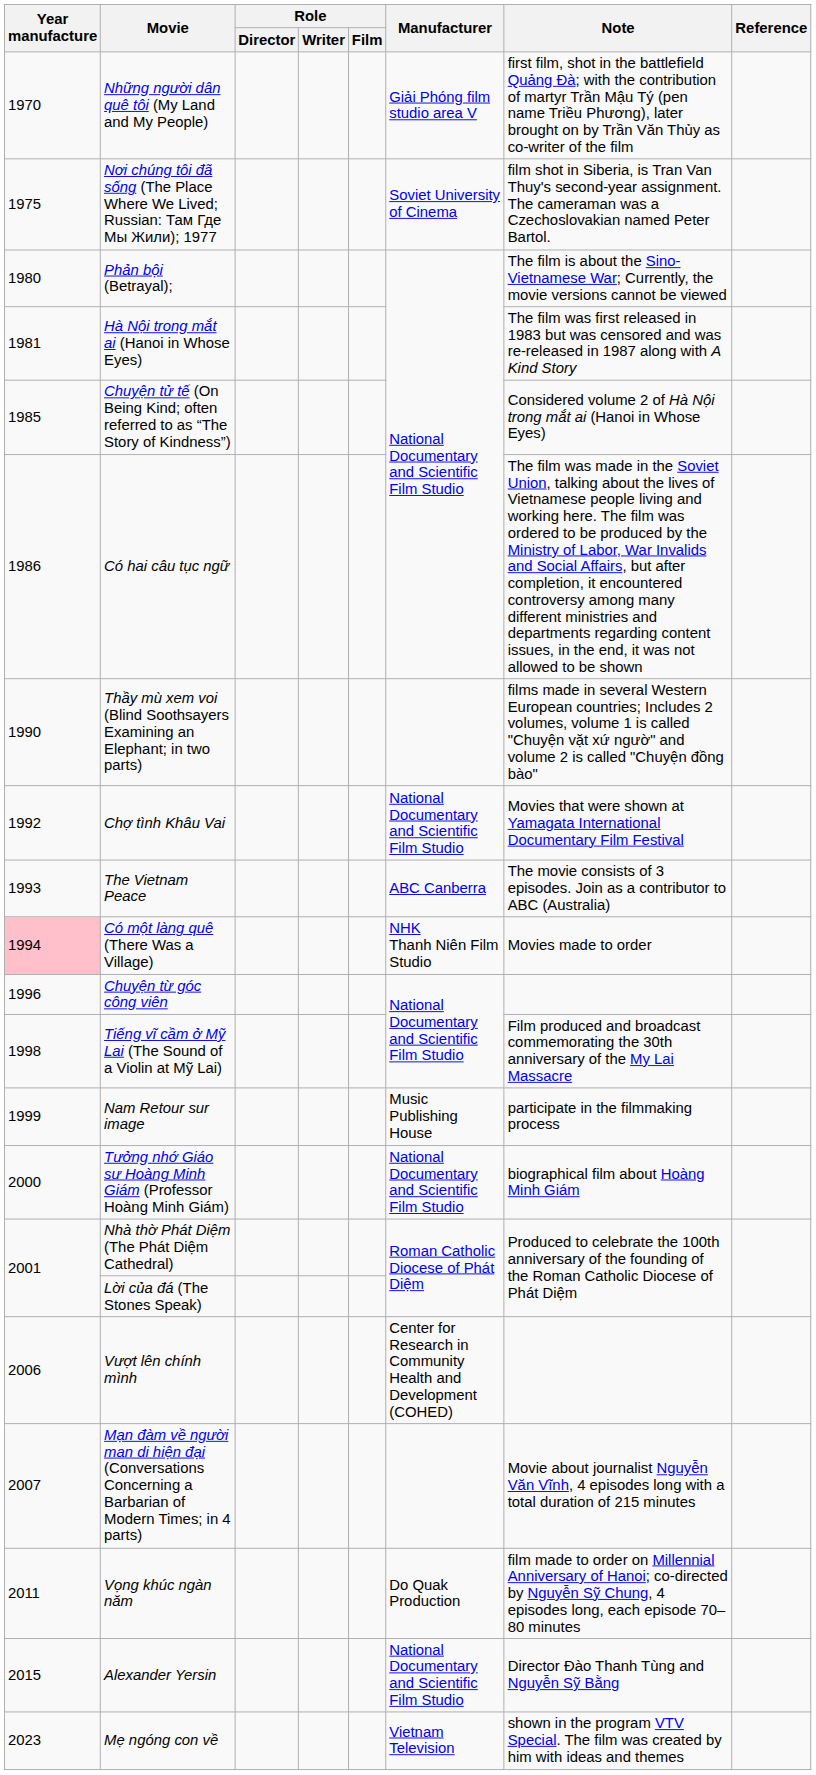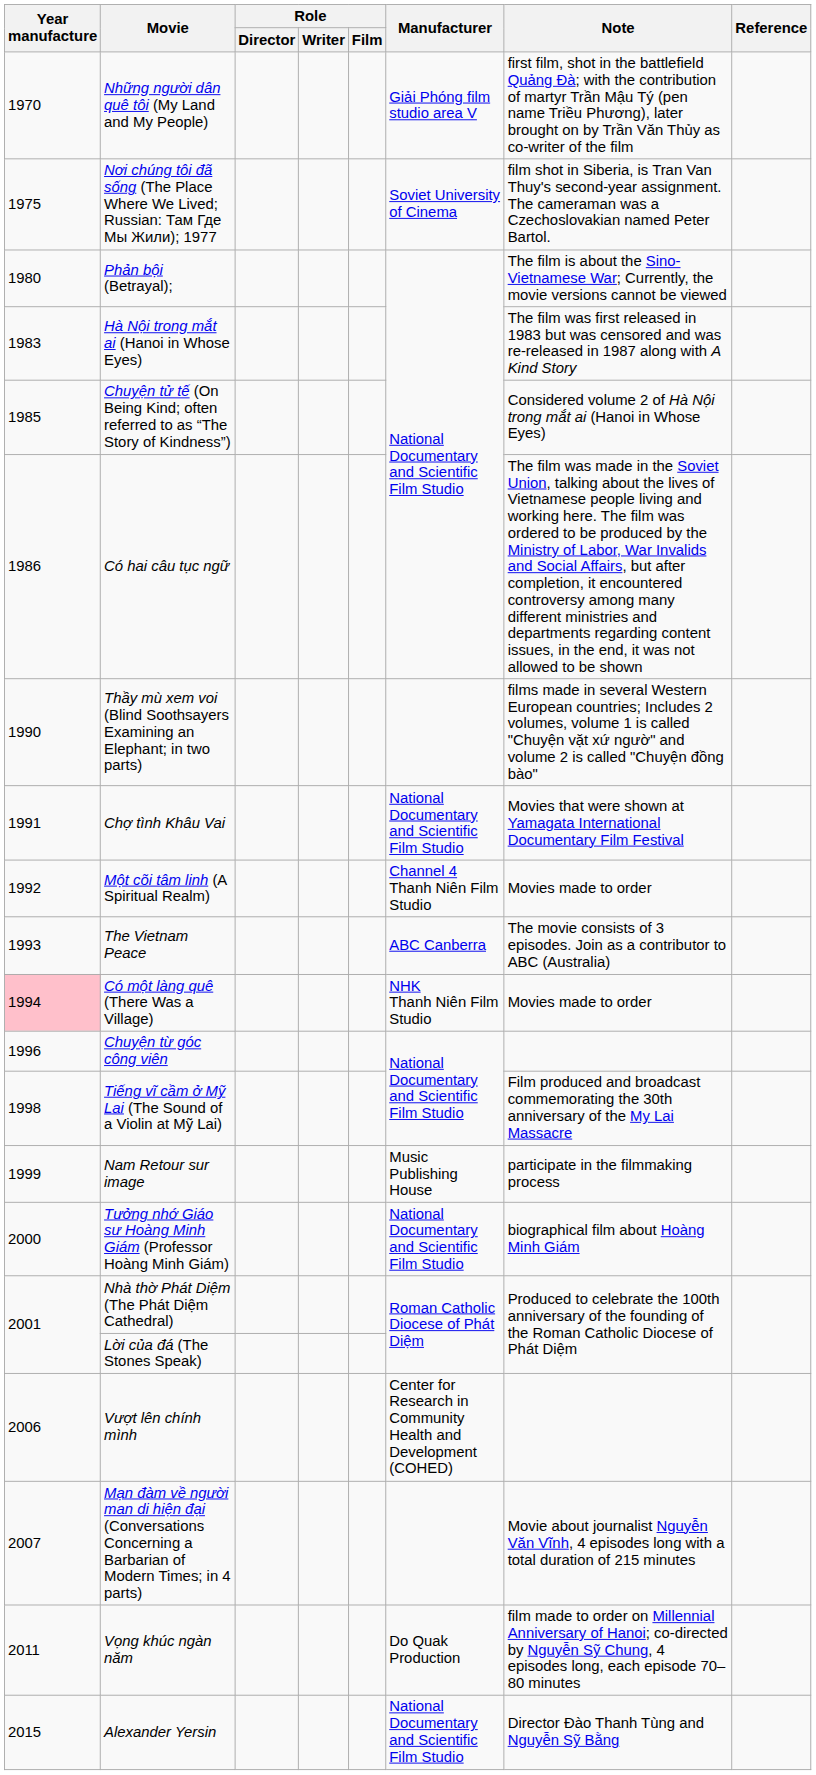 <table class="wikitable">
 <tr>
 <th rowspan="2">Year<br>manufacture</th>
 <th rowspan="2">Movie</th>
 <th colspan="3">Role</th>
 <th rowspan="2">Manufacturer</th>
 <th rowspan="2">Note</th>
 <th rowspan="2">Reference</th>
 </tr>
 <tr>
 <th>Director</th>
 <th>Writer</th>
 <th>Film</th>
 </tr>
 <tr>
 <td>1970</td>
 <td><em><a href='#'>Những người dân quê tôi</a></em> (My Land and My People)</td>
 <td></td>
 <td></td>
 <td></td>
 <td><a href='#'>Giải Phóng film studio area V</a></td>
 <td>first film, shot in the battlefield <a href='#'>Quảng Đà</a>; with the contribution of martyr Trần Mậu Tý (pen name Triều Phương), later brought on by Trần Văn Thủy as co-writer of the film</td>
 <td></td>
 </tr>
 <tr>
 <td>1975</td>
 <td><em><a href='#'>Nơi chúng tôi đã sống</a></em> (The Place Where We Lived; Russian: Там Где Мы Жили); 1977</td>
 <td></td>
 <td></td>
 <td></td>
 <td><a href='#'>Soviet University of Cinema</a></td>
 <td>film shot in Siberia, is Tran Van Thuy's second-year assignment. The cameraman was a Czechoslovakian named Peter Bartol.</td>
 <td></td>
 </tr>
 <tr>
 <td>1980</td>
 <td><em><a href='#'>Phản bội</a></em> (Betrayal);</td>
 <td></td>
 <td></td>
 <td></td>
 <td rowspan="4"><a href='#'>National Documentary and Scientific Film Studio</a></td>
 <td>The film is about the <a href='#'>Sino-Vietnamese War</a>; Currently, the movie versions cannot be viewed</td>
 <td></td>
 </tr>
 <tr>
-<td>1981</td>
+<td>1983</td>
 <td><em><a href='#'>Hà Nội trong mắt ai</a></em> (Hanoi in Whose Eyes)</td>
 <td></td>
 <td></td>
 <td></td>
 <td>The film was first released in 1983 but was censored and was re-released in 1987 along with <em>A Kind Story</em></td>
 <td></td>
 </tr>
 <tr>
 <td>1985</td>
 <td><em><a href='#'>Chuyện tử tế</a></em> (On Being Kind; often referred to as “The Story of Kindness”)</td>
 <td></td>
 <td></td>
 <td></td>
 <td>Considered volume 2 of <em>Hà Nội trong mắt ai</em> (Hanoi in Whose Eyes)</td>
 <td></td>
 </tr>
 <tr>
 <td>1986</td>
 <td><em>Có hai câu tục ngữ</em></td>
 <td></td>
 <td></td>
 <td></td>
 <td>The film was made in the <a href='#'>Soviet Union</a>, talking about the lives of Vietnamese people living and working here. The film was ordered to be produced by the <a href='#'>Ministry of Labor, War Invalids and Social Affairs</a>, but after completion, it encountered controversy among many different ministries and departments regarding content issues, in the end, it was not allowed to be shown</td>
 <td></td>
 </tr>
 <tr>
 <td>1990</td>
 <td><em>Thầy mù xem voi</em> (Blind Soothsayers Examining an Elephant; in two parts)</td>
 <td></td>
 <td></td>
 <td></td>
 <td></td>
 <td>films made in several Western European countries; Includes 2 volumes, volume 1 is called "Chuyện vặt xứ ngườ" and volume 2 is called "Chuyện đồng bào"</td>
 <td></td>
 </tr>
 <tr>
-<td>1992</td>
+<td>1991</td>
 <td><em>Chợ tình Khâu Vai</em></td>
 <td></td>
 <td></td>
 <td></td>
 <td><a href='#'>National Documentary and Scientific Film Studio</a></td>
 <td>Movies that were shown at <a href='#'>Yamagata International Documentary Film Festival</a></td>
+<td></td>
+</tr>
+<tr>
+<td>1992</td>
+<td><em><a href='#'>Một cõi tâm linh</a></em> (A Spiritual Realm)</td>
+<td></td>
+<td></td>
+<td></td>
+<td><a href='#'>Channel 4</a><br>Thanh Niên Film Studio</td>
+<td>Movies made to order</td>
 <td></td>
 </tr>
 <tr>
 <td>1993</td>
 <td><em>The Vietnam Peace</em></td>
 <td></td>
 <td></td>
 <td></td>
 <td><a href='#'>ABC Canberra</a></td>
 <td>The movie consists of 3 episodes. Join as a contributor to ABC (Australia)</td>
 <td></td>
 </tr>
 <tr>
 <td style="background: pink;">1994</td>
 <td><em><a href='#'>Có một làng quê</a></em> (There Was a Village)</td>
 <td></td>
 <td></td>
 <td></td>
 <td><a href='#'>NHK</a><br>Thanh Niên Film Studio</td>
 <td>Movies made to order</td>
 <td></td>
 </tr>
 <tr>
 <td>1996</td>
 <td><em><a href='#'>Chuyện từ góc công viên</a></em></td>
 <td></td>
 <td></td>
 <td></td>
 <td rowspan="2"><a href='#'>National Documentary and Scientific Film Studio</a></td>
 <td></td>
 <td></td>
 </tr>
 <tr>
 <td>1998</td>
 <td><em><a href='#'>Tiếng vĩ cầm ở Mỹ Lai</a></em> (The Sound of a Violin at Mỹ Lai)</td>
 <td></td>
 <td></td>
 <td></td>
 <td>Film produced and broadcast commemorating the 30th anniversary of the <a href='#'>My Lai Massacre</a></td>
 <td></td>
 </tr>
 <tr>
 <td>1999</td>
 <td><em>Nam Retour sur image</em></td>
 <td></td>
 <td></td>
 <td></td>
 <td>Music Publishing House</td>
 <td>participate in the filmmaking process</td>
 <td></td>
 </tr>
 <tr>
 <td>2000</td>
 <td><em><a href='#'>Tưởng nhớ Giáo sư Hoàng Minh Giám</a></em> (Professor Hoàng Minh Giám)</td>
 <td></td>
 <td></td>
 <td></td>
 <td><a href='#'>National Documentary and Scientific Film Studio</a></td>
 <td>biographical film about <a href='#'>Hoàng Minh Giám</a></td>
 <td></td>
 </tr>
 <tr>
 <td rowspan="2">2001</td>
 <td><em>Nhà thờ Phát Diệm</em> (The Phát Diệm Cathedral)</td>
 <td></td>
 <td></td>
 <td></td>
 <td rowspan="2"><a href='#'>Roman Catholic Diocese of Phát Diệm</a></td>
 <td rowspan="2">Produced to celebrate the 100th anniversary of the founding of the Roman Catholic Diocese of Phát Diệm</td>
 <td rowspan="2"></td>
 </tr>
 <tr>
 <td><em>Lời của đá</em> (The Stones Speak)</td>
 <td></td>
 <td></td>
 <td></td>
 </tr>
 <tr>
 <td>2006</td>
 <td><em>Vượt lên chính mình</em></td>
 <td></td>
 <td></td>
 <td></td>
 <td>Center for Research in Community Health and Development (COHED)</td>
 <td></td>
 <td></td>
 </tr>
 <tr>
 <td>2007</td>
 <td><em><a href='#'>Mạn đàm về người man di hiện đại</a></em> (Conversations Concerning a Barbarian of Modern Times; in 4 parts)</td>
 <td></td>
 <td></td>
 <td></td>
 <td></td>
 <td>Movie about journalist <a href='#'>Nguyễn Văn Vĩnh</a>, 4 episodes long with a total duration of 215 minutes</td>
 <td></td>
 </tr>
 <tr>
 <td>2011</td>
 <td><em>Vọng khúc ngàn năm</em></td>
 <td></td>
 <td></td>
 <td></td>
 <td>Do Quak Production</td>
 <td>film made to order on <a href='#'>Millennial Anniversary of Hanoi</a>; co-directed by <a href='#'>Nguyễn Sỹ Chung</a>, 4 episodes long, each episode 70–80 minutes</td>
 <td></td>
 </tr>
 <tr>
 <td>2015</td>
 <td><em>Alexander Yersin</em></td>
 <td></td>
 <td></td>
 <td></td>
 <td><a href='#'>National Documentary and Scientific Film Studio</a></td>
 <td>Director Đào Thanh Tùng and <a href='#'>Nguyễn Sỹ Bằng</a></td>
 <td></td>
 </tr>
-<tr>
-<td>2023</td>
-<td><em>Mẹ ngóng con về</em></td>
-<td></td>
-<td></td>
-<td></td>
-<td><a href='#'>Vietnam Television</a></td>
-<td>shown in the program <a href='#'>VTV Special</a>. The film was created by him with ideas and themes</td>
-<td></td>
-</tr>
 </table>
